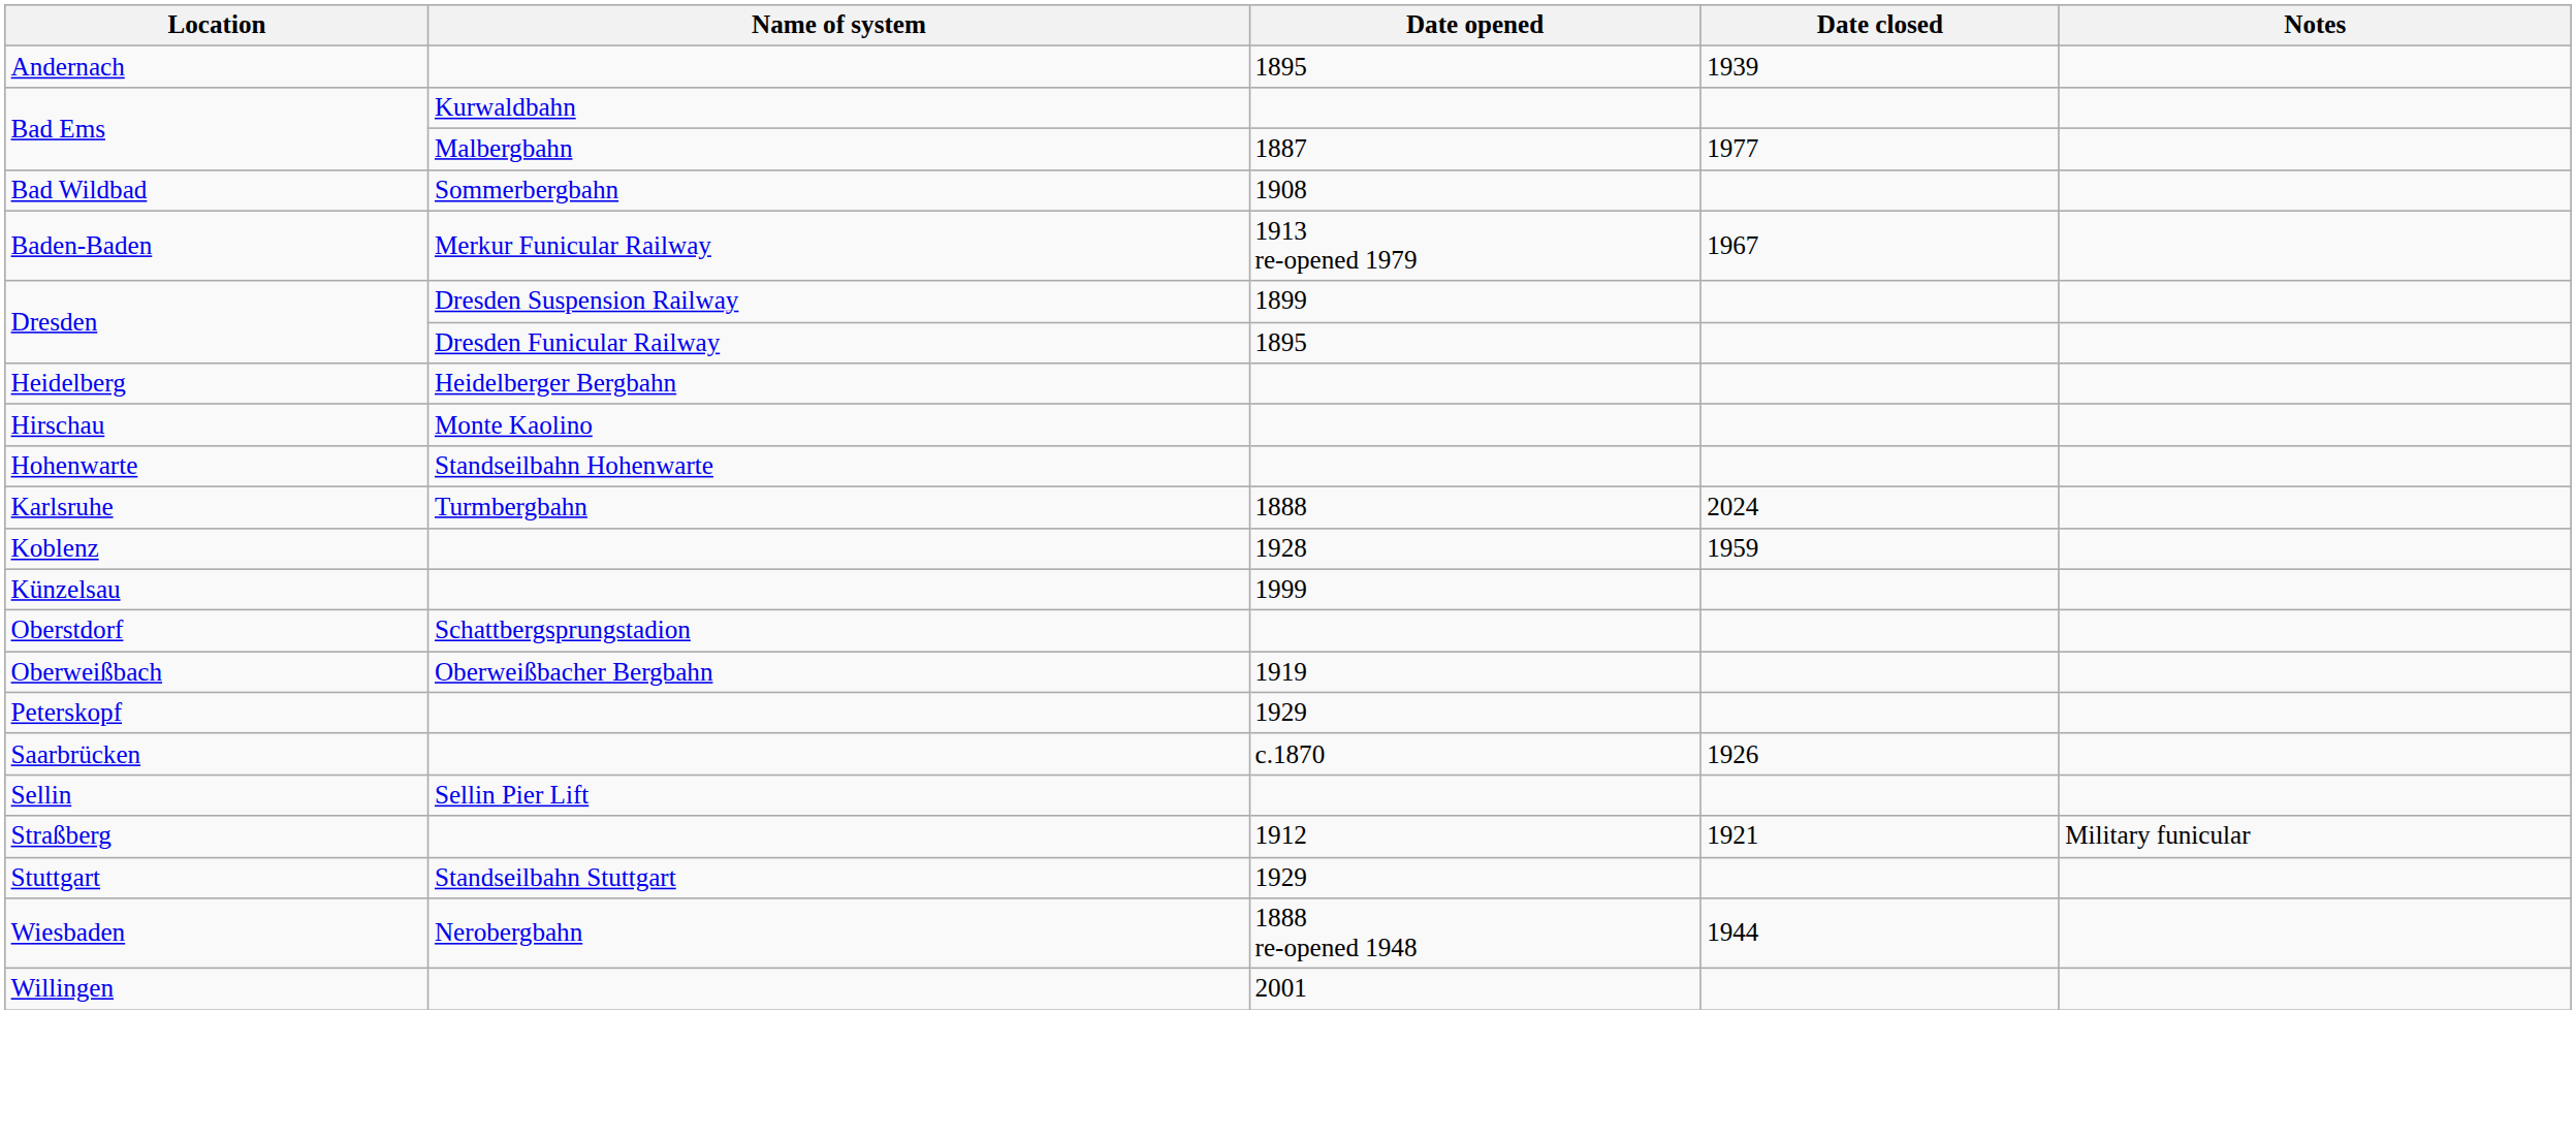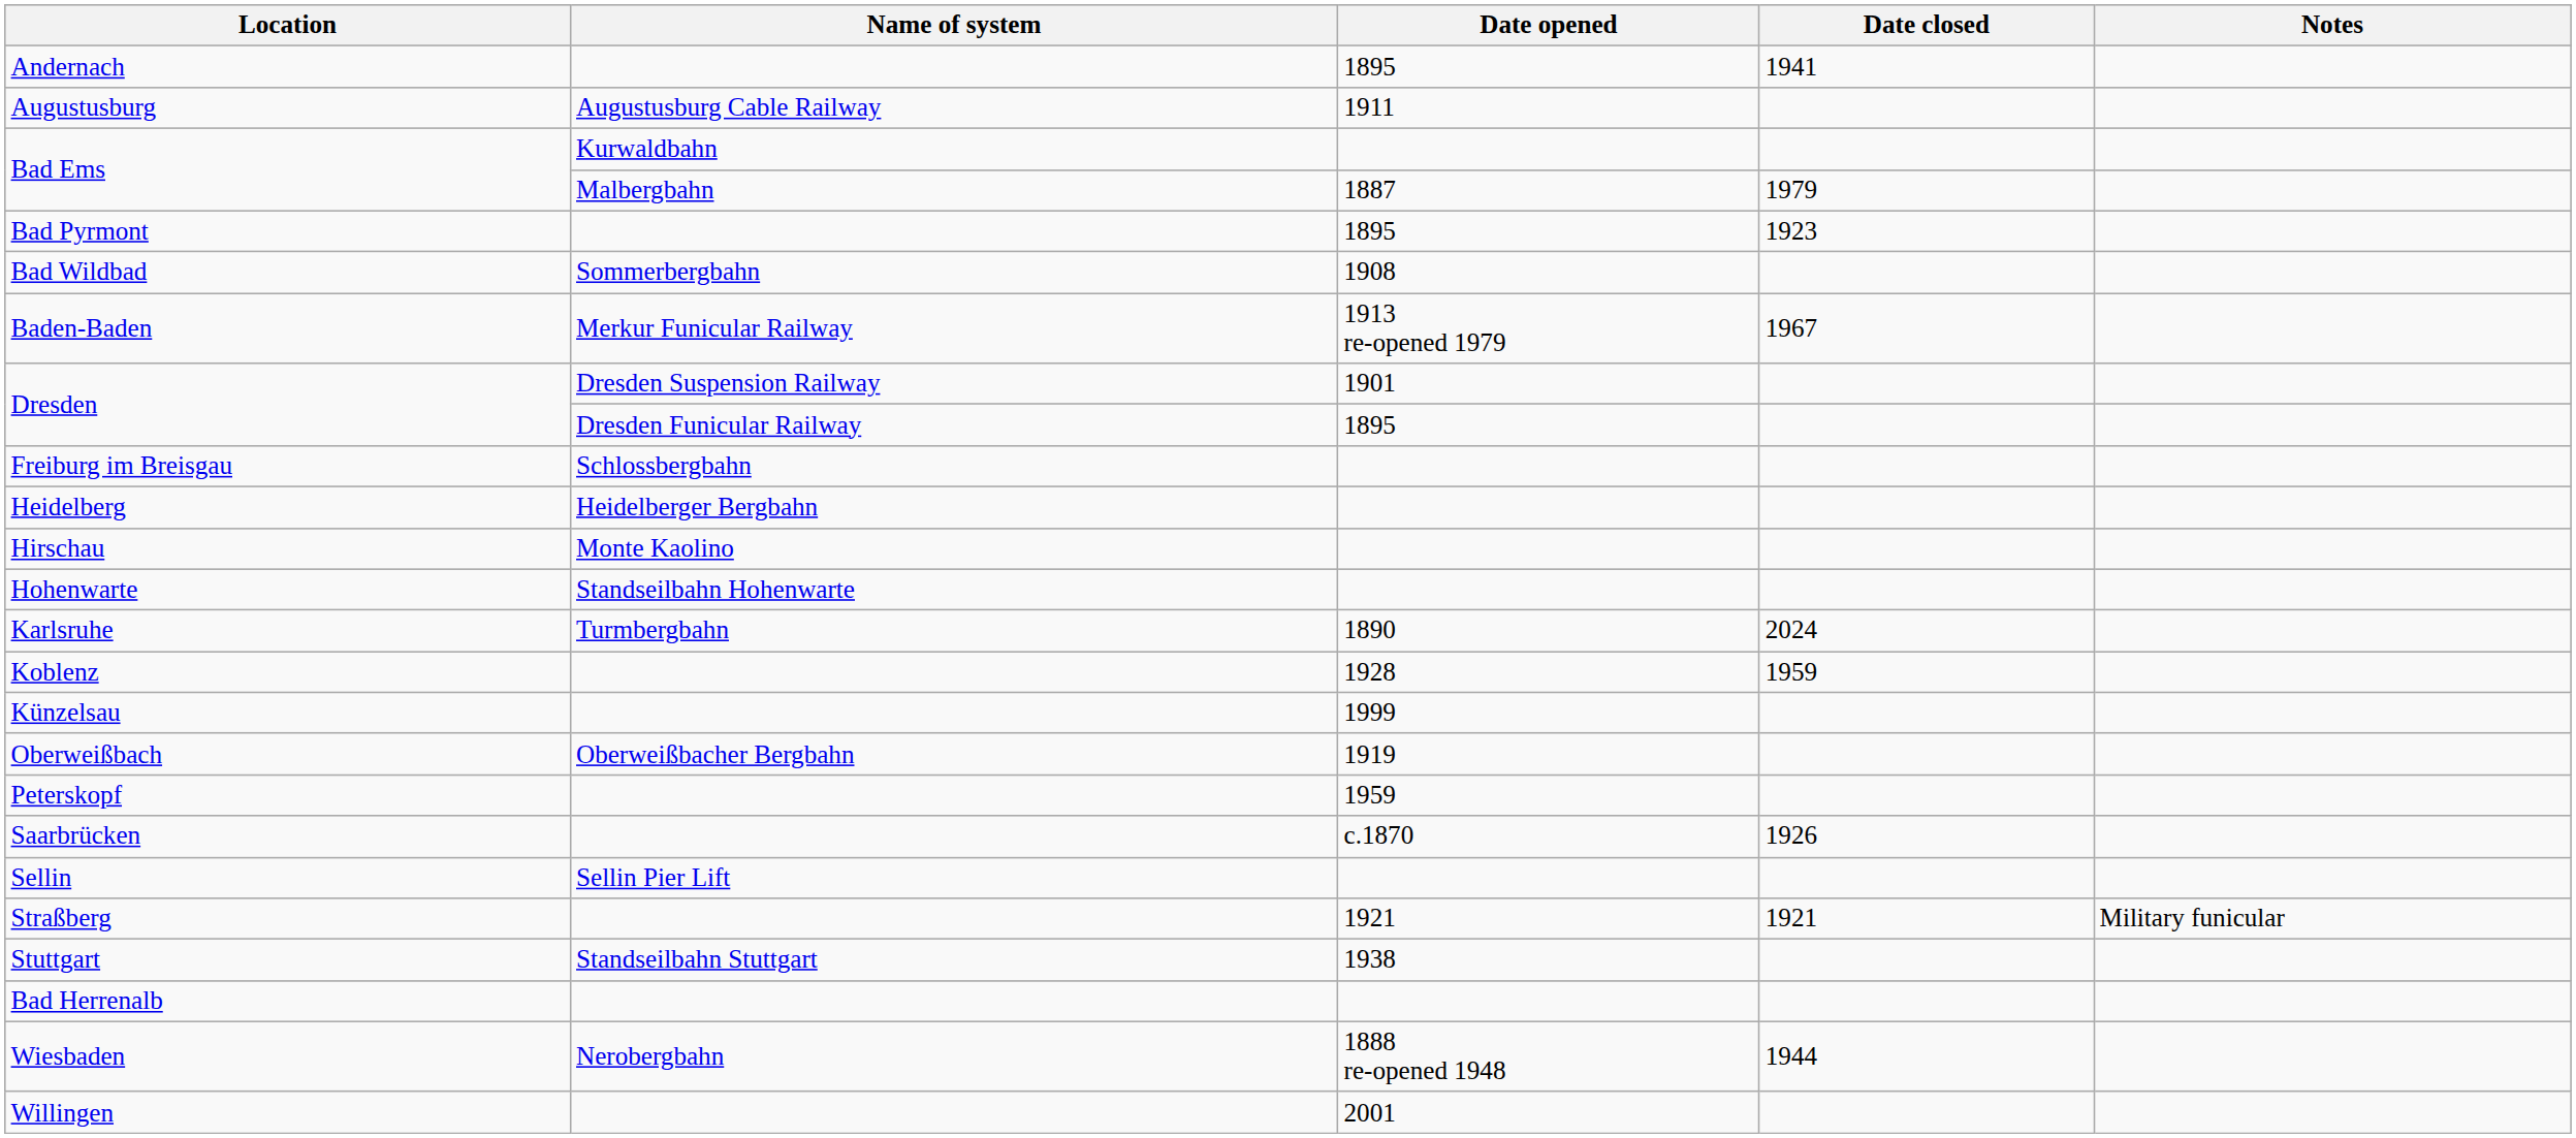 <table class="wikitable" width=100%>
 <tr>
 <th>Location</th>
 <th>Name of system</th>
 <th>Date opened</th>
 <th>Date closed</th>
 <th>Notes</th>
 </tr>
 <tr>
 <td><a href='#'>Andernach</a></td>
 <td></td>
 <td>1895</td>
-<td>1939</td>
+<td>1941</td>
+<td></td>
+</tr>
+<tr>
+<td><a href='#'>Augustusburg</a></td>
+<td><a href='#'>Augustusburg Cable Railway</a></td>
+<td>1911</td>
+<td></td>
 <td></td>
 </tr>
 <tr>
 <td rowspan="2"><a href='#'>Bad Ems</a></td>
 <td><a href='#'>Kurwaldbahn</a></td>
 <td></td>
 <td></td>
 <td></td>
 </tr>
 <tr>
 <td><a href='#'>Malbergbahn</a></td>
 <td>1887</td>
-<td>1977</td>
+<td>1979</td>
+<td></td>
+</tr>
+<tr>
+<td><a href='#'>Bad Pyrmont</a></td>
+<td></td>
+<td>1895</td>
+<td>1923</td>
 <td></td>
 </tr>
 <tr>
 <td><a href='#'>Bad Wildbad</a></td>
 <td><a href='#'>Sommerbergbahn</a></td>
 <td>1908</td>
 <td></td>
 <td></td>
 </tr>
 <tr>
 <td><a href='#'>Baden-Baden</a></td>
 <td><a href='#'>Merkur Funicular Railway</a></td>
 <td>1913<br>re-opened 1979</td>
 <td>1967</td>
 <td></td>
 </tr>
 <tr>
 <td rowspan="2"><a href='#'>Dresden</a></td>
 <td><a href='#'>Dresden Suspension Railway</a></td>
-<td>1899</td>
+<td>1901</td>
 <td></td>
 <td></td>
 </tr>
 <tr>
 <td><a href='#'>Dresden Funicular Railway</a></td>
 <td>1895</td>
+<td></td>
+<td></td>
+</tr>
+<tr>
+<td><a href='#'>Freiburg im Breisgau</a></td>
+<td><a href='#'>Schlossbergbahn</a></td>
+<td></td>
 <td></td>
 <td></td>
 </tr>
 <tr>
 <td><a href='#'>Heidelberg</a></td>
 <td><a href='#'>Heidelberger Bergbahn</a></td>
 <td></td>
 <td></td>
 <td></td>
 </tr>
 <tr>
 <td><a href='#'>Hirschau</a></td>
 <td><a href='#'>Monte Kaolino</a></td>
 <td></td>
 <td></td>
 <td></td>
 </tr>
 <tr>
 <td><a href='#'>Hohenwarte</a></td>
 <td><a href='#'>Standseilbahn Hohenwarte</a></td>
 <td></td>
 <td></td>
 <td></td>
 </tr>
 <tr>
 <td><a href='#'>Karlsruhe</a></td>
 <td><a href='#'>Turmbergbahn</a></td>
-<td>1888</td>
+<td>1890</td>
 <td>2024</td>
 <td></td>
 </tr>
 <tr>
 <td><a href='#'>Koblenz</a></td>
 <td></td>
 <td>1928</td>
 <td>1959</td>
 <td></td>
 </tr>
 <tr>
 <td><a href='#'>Künzelsau</a></td>
 <td></td>
 <td>1999</td>
 <td></td>
 <td></td>
 </tr>
 <tr>
-<td><a href='#'>Oberstdorf</a></td>
-<td><a href='#'>Schattbergsprungstadion</a></td>
-<td></td>
-<td></td>
-<td></td>
-</tr>
-<tr>
 <td><a href='#'>Oberweißbach</a></td>
 <td><a href='#'>Oberweißbacher Bergbahn</a><br></td>
 <td>1919</td>
 <td></td>
 <td></td>
 </tr>
 <tr>
 <td><a href='#'>Peterskopf</a></td>
 <td></td>
-<td>1929</td>
+<td>1959</td>
 <td></td>
 <td></td>
 </tr>
 <tr>
 <td><a href='#'>Saarbrücken</a></td>
 <td></td>
 <td>c.1870</td>
 <td>1926</td>
 <td></td>
 </tr>
 <tr>
 <td><a href='#'>Sellin</a></td>
 <td><a href='#'>Sellin Pier Lift</a></td>
 <td></td>
 <td></td>
 <td></td>
 </tr>
 <tr>
 <td><a href='#'>Straßberg</a></td>
 <td></td>
-<td>1912</td>
+<td>1921</td>
 <td>1921</td>
 <td>Military funicular</td>
 </tr>
 <tr>
 <td><a href='#'>Stuttgart</a></td>
 <td><a href='#'>Standseilbahn Stuttgart</a></td>
-<td>1929</td>
+<td>1938</td>
+<td></td>
+<td></td>
+</tr>
+<tr>
+<td><a href='#'>Bad Herrenalb</a></td>
+<td></td>
+<td></td>
 <td></td>
 <td></td>
 </tr>
 <tr>
 <td><a href='#'>Wiesbaden</a></td>
 <td><a href='#'>Nerobergbahn</a></td>
 <td>1888<br>re-opened 1948</td>
 <td>1944</td>
 <td></td>
 </tr>
 <tr>
 <td><a href='#'>Willingen</a></td>
 <td></td>
 <td>2001</td>
 <td></td>
 <td></td>
 </tr>
 </table>
